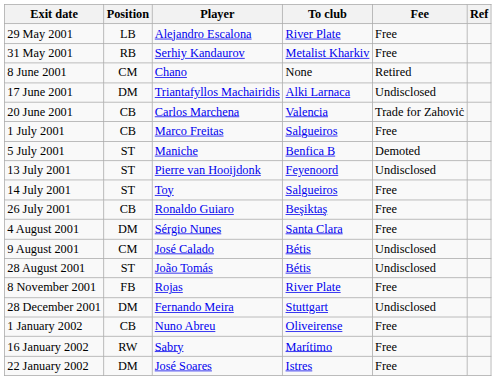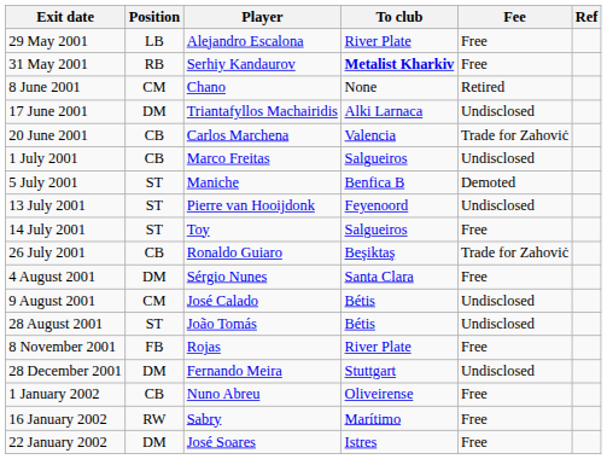 <table class="wikitable sortable">
 <tr>
 <th>Exit date</th>
 <th>Position</th>
 <th>Player</th>
 <th>To club</th>
 <th>Fee</th>
 <th>Ref</th>
 </tr>
 <tr>
 <td>29 May 2001</td>
 <td style="text-align:center;">LB</td>
 <td style="text-align:left;"><a href='#'>Alejandro Escalona</a></td>
 <td style="text-align:left;"><a href='#'>River Plate</a></td>
 <td>Free</td>
 <td></td>
 </tr>
 <tr>
 <td>31 May 2001</td>
 <td style="text-align:center;">RB</td>
 <td style="text-align:left;"><a href='#'>Serhiy Kandaurov</a></td>
-<td style="text-align:left;"><a href='#'>Metalist Kharkiv</a></td>
+<td style="text-align:left;"><strong><a href='#'>Metalist Kharkiv</a></strong></td>
 <td>Free</td>
 <td></td>
 </tr>
 <tr>
 <td>8 June 2001</td>
 <td style="text-align:center;">CM</td>
 <td style="text-align:left;"><a href='#'>Chano</a></td>
 <td style="text-align:left;">None</td>
 <td>Retired</td>
 <td></td>
 </tr>
 <tr>
 <td>17 June 2001</td>
 <td style="text-align:center;">DM</td>
 <td style="text-align:left;"><a href='#'>Triantafyllos Machairidis</a></td>
 <td style="text-align:left;"><a href='#'>Alki Larnaca</a></td>
 <td>Undisclosed</td>
 <td></td>
 </tr>
 <tr>
 <td>20 June 2001</td>
 <td style="text-align:center;">CB</td>
 <td style="text-align:left;"><a href='#'>Carlos Marchena</a></td>
 <td style="text-align:left;"><a href='#'>Valencia</a></td>
 <td>Trade for Zahoviċ</td>
 <td></td>
 </tr>
 <tr>
 <td>1 July 2001</td>
 <td style="text-align:center;">CB</td>
 <td style="text-align:left;"><a href='#'>Marco Freitas</a></td>
 <td style="text-align:left;"><a href='#'>Salgueiros</a></td>
-<td>Free</td>
+<td>Undisclosed</td>
 <td></td>
 </tr>
 <tr>
 <td>5 July 2001</td>
 <td style="text-align:center;">ST</td>
 <td style="text-align:left;"><a href='#'>Maniche</a></td>
 <td style="text-align:left;"><a href='#'>Benfica B</a></td>
 <td>Demoted</td>
 <td></td>
 </tr>
 <tr>
 <td>13 July 2001</td>
 <td style="text-align:center;">ST</td>
 <td style="text-align:left;"><a href='#'>Pierre van Hooijdonk</a></td>
 <td style="text-align:left;"><a href='#'>Feyenoord</a></td>
 <td>Undisclosed</td>
 <td></td>
 </tr>
 <tr>
 <td>14 July 2001</td>
 <td style="text-align:center;">ST</td>
 <td style="text-align:left;"><a href='#'>Toy</a></td>
 <td style="text-align:left;"><a href='#'>Salgueiros</a></td>
 <td>Free</td>
 <td></td>
 </tr>
 <tr>
 <td>26 July 2001</td>
 <td style="text-align:center;">CB</td>
 <td style="text-align:left;"><a href='#'>Ronaldo Guiaro</a></td>
 <td style="text-align:left;"><a href='#'>Beşiktaş</a></td>
-<td>Free</td>
+<td>Trade for Zahoviċ</td>
 <td></td>
 </tr>
 <tr>
 <td>4 August 2001</td>
 <td style="text-align:center;">DM</td>
 <td style="text-align:left;"><a href='#'>Sérgio Nunes</a></td>
 <td style="text-align:left;"><a href='#'>Santa Clara</a></td>
 <td>Free</td>
 <td></td>
 </tr>
 <tr>
 <td>9 August 2001</td>
 <td style="text-align:center;">CM</td>
 <td style="text-align:left;"><a href='#'>José Calado</a></td>
 <td style="text-align:left;"><a href='#'>Bétis</a></td>
 <td>Undisclosed</td>
 <td></td>
 </tr>
 <tr>
 <td>28 August 2001</td>
 <td style="text-align:center;">ST</td>
 <td style="text-align:left;"><a href='#'>João Tomás</a></td>
 <td style="text-align:left;"><a href='#'>Bétis</a></td>
 <td>Undisclosed</td>
 <td></td>
 </tr>
 <tr>
 <td>8 November 2001</td>
 <td style="text-align:center;">FB</td>
 <td style="text-align:left;"><a href='#'>Rojas</a></td>
 <td style="text-align:left;"><a href='#'>River Plate</a></td>
 <td>Free</td>
 <td></td>
 </tr>
 <tr>
 <td>28 December 2001</td>
 <td style="text-align:center;">DM</td>
 <td style="text-align:left;"><a href='#'>Fernando Meira</a></td>
 <td style="text-align:left;"><a href='#'>Stuttgart</a></td>
 <td>Undisclosed</td>
 <td></td>
 </tr>
 <tr>
 <td>1 January 2002</td>
 <td style="text-align:center;">CB</td>
 <td style="text-align:left;"><a href='#'>Nuno Abreu</a></td>
 <td style="text-align:left;"><a href='#'>Oliveirense</a></td>
 <td>Free</td>
 <td></td>
 </tr>
 <tr>
 <td>16 January 2002</td>
 <td style="text-align:center;">RW</td>
 <td style="text-align:left;"><a href='#'>Sabry</a></td>
 <td style="text-align:left;"><a href='#'>Marítimo</a></td>
 <td>Free</td>
 <td></td>
 </tr>
 <tr>
 <td>22 January 2002</td>
 <td style="text-align:center;">DM</td>
 <td style="text-align:left;"><a href='#'>José Soares</a></td>
 <td style="text-align:left;"><a href='#'>Istres</a></td>
 <td>Free</td>
 <td></td>
 </tr>
 </table>
